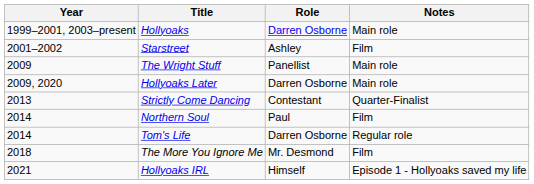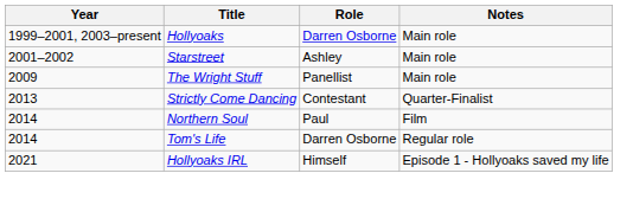 <table class="wikitable sortable">
 <tr>
 <th>Year</th>
 <th>Title</th>
 <th>Role</th>
 <th>Notes</th>
 </tr>
 <tr>
 <td>1999–2001, 2003–present</td>
 <td><em><a href='#'>Hollyoaks</a></em></td>
 <td><a href='#'>Darren Osborne</a></td>
 <td>Main role</td>
 </tr>
 <tr>
 <td>2001–2002</td>
 <td><em><a href='#'>Starstreet</a></em></td>
 <td>Ashley</td>
-<td>Film</td>
+<td>Main role</td>
 </tr>
 <tr>
 <td>2009</td>
 <td><em><a href='#'>The Wright Stuff</a></em></td>
 <td>Panellist</td>
-<td>Main role</td>
-</tr>
-<tr>
-<td>2009, 2020</td>
-<td><em><a href='#'>Hollyoaks Later</a></em></td>
-<td>Darren Osborne</td>
 <td>Main role</td>
 </tr>
 <tr>
 <td>2013</td>
 <td><em><a href='#'>Strictly Come Dancing</a></em></td>
 <td>Contestant</td>
 <td>Quarter-Finalist</td>
 </tr>
 <tr>
 <td>2014</td>
 <td><em><a href='#'>Northern Soul</a></em></td>
 <td>Paul</td>
 <td>Film</td>
 </tr>
 <tr>
 <td>2014</td>
 <td><em><a href='#'>Tom's Life</a></em></td>
 <td>Darren Osborne</td>
 <td>Regular role</td>
 </tr>
 <tr>
-<td>2018</td>
-<td><em>The More You Ignore Me</em></td>
-<td>Mr. Desmond</td>
-<td>Film</td>
-</tr>
-<tr>
 <td>2021</td>
 <td><em><a href='#'>Hollyoaks IRL</a></em></td>
 <td>Himself</td>
 <td>Episode 1 - Hollyoaks saved my life</td>
 </tr>
 </table>
